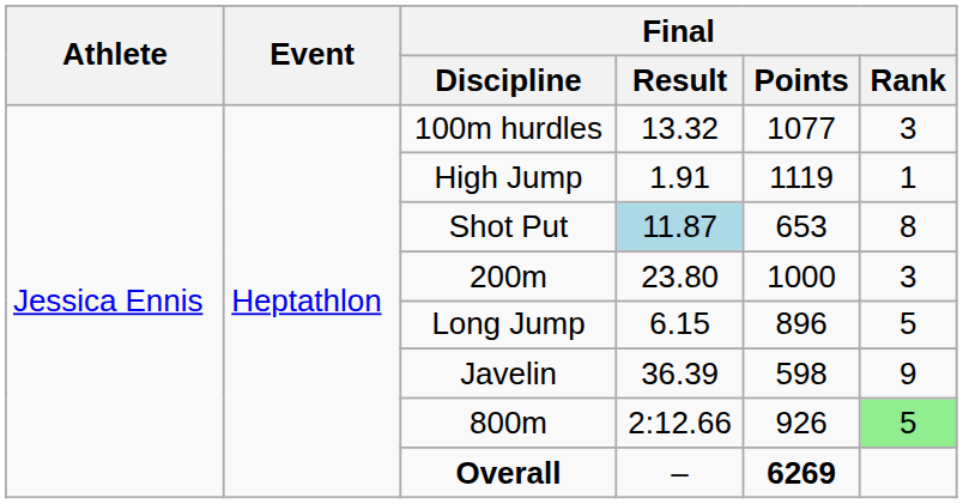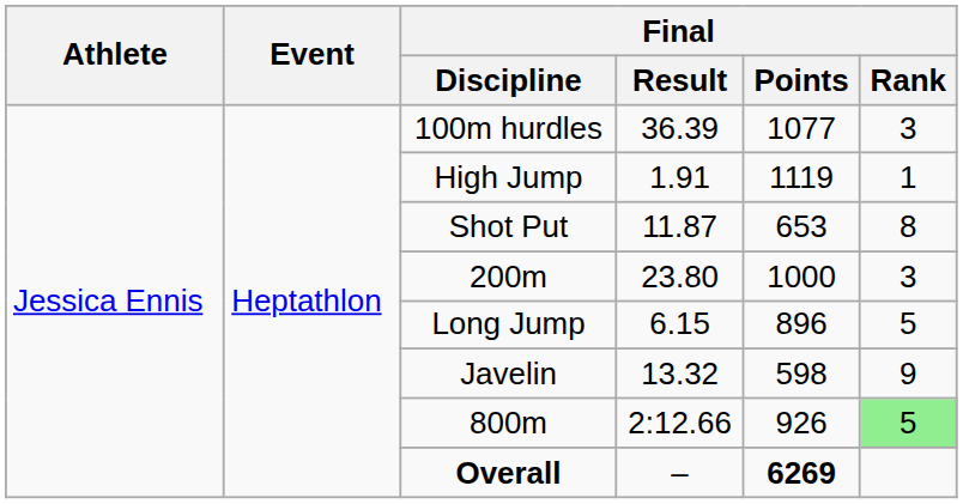 <table class=wikitable style="font-size:90%" width="50%">
 <tr>
 <th rowspan="2">Athlete</th>
 <th rowspan="2">Event</th>
 <th colspan="4">Final</th>
 </tr>
 <tr>
 <th>Discipline</th>
 <th>Result</th>
 <th>Points</th>
 <th>Rank</th>
 </tr>
 <tr>
 <td rowspan="8"><a href='#'>Jessica Ennis</a></td>
 <td rowspan="8"><a href='#'>Heptathlon</a></td>
 <td align="center">100m hurdles</td>
-<td align="center">13.32</td>
+<td align="center">36.39</td>
 <td align="center">1077</td>
 <td align="center">3</td>
 </tr>
 <tr>
 <td align="center">High Jump</td>
 <td align="center">1.91</td>
 <td align="center">1119</td>
 <td align="center">1</td>
 </tr>
 <tr>
 <td align="center">Shot Put</td>
-<td align="center" style="background: lightblue;">11.87</td>
+<td align="center">11.87</td>
 <td align="center">653</td>
 <td align="center">8</td>
 </tr>
 <tr>
 <td align="center">200m</td>
 <td align="center">23.80</td>
 <td align="center">1000</td>
 <td align="center">3</td>
 </tr>
 <tr>
 <td align="center">Long Jump</td>
 <td align="center">6.15</td>
 <td align="center">896</td>
 <td align="center">5</td>
 </tr>
 <tr>
 <td align="center">Javelin</td>
-<td align="center">36.39</td>
+<td align="center">13.32</td>
 <td align="center">598</td>
 <td align="center">9</td>
 </tr>
 <tr>
 <td align="center">800m</td>
 <td align="center">2:12.66</td>
 <td align="center">926</td>
 <td align="center" style="background: lightgreen;">5</td>
 </tr>
 <tr>
 <td align="center"><strong>Overall</strong></td>
 <td align="center">–</td>
 <td align="center"><strong>6269</strong></td>
 <td align="center"></td>
 </tr>
 </table>
